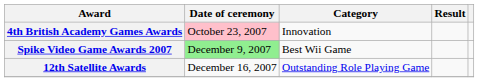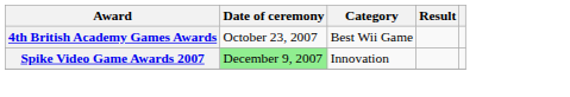 <table class="wikitable plainrowheaders sortable" width="auto">
 <tr>
 <th scope="col">Award</th>
 <th scope="col">Date of ceremony</th>
 <th scope="col">Category</th>
 <th scope="col">Result</th>
 <th scope="col" class="unsortable"></th>
 </tr>
 <tr>
 <th scope="row"><a href='#'>4th British Academy Games Awards</a></th>
-<td style="background: pink;">October 23, 2007</td>
-<td>Innovation</td>
+<td>October 23, 2007</td>
+<td>Best Wii Game</td>
 <td></td>
 <td style="text-align:center;"></td>
 </tr>
 <tr>
 <th scope="row"><a href='#'>Spike Video Game Awards 2007</a></th>
 <td style="background: lightgreen;">December 9, 2007</td>
-<td>Best Wii Game</td>
-<td></td>
-<td style="text-align:center;"></td>
-</tr>
-<tr>
-<th scope="row"><a href='#'>12th Satellite Awards</a></th>
-<td>December 16, 2007</td>
-<td><a href='#'>Outstanding Role Playing Game</a></td>
+<td>Innovation</td>
 <td></td>
 <td style="text-align:center;"></td>
 </tr>
 <tr>
 </tr>
 </table>
